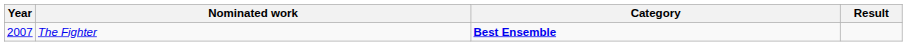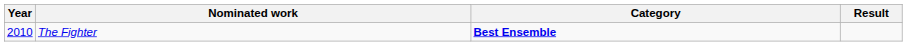 <table class=wikitable>
 <tr>
 <th scope="col" style="width:1em;">Year</th>
 <th scope="col" style="width:39em;">Nominated work</th>
 <th scope="col" style="width:33em;">Category</th>
 <th scope="col" style="width:5em;">Result</th>
 </tr>
 <tr>
-<td><a href='#'>2007</a></td>
+<td><a href='#'>2010</a></td>
 <td><em><a href='#'>The Fighter</a></em></td>
 <td><strong><a href='#'>Best Ensemble</a></strong></td>
 <td></td>
 </tr>
 </table>
